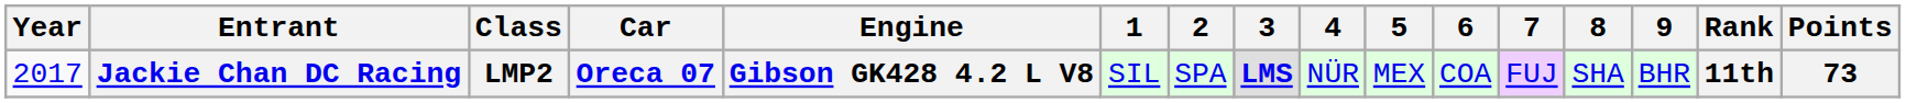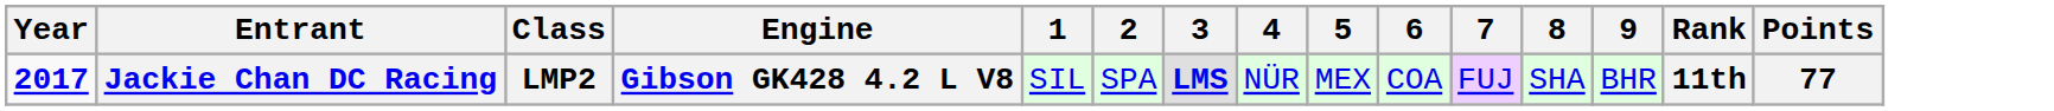 <table class="wikitable" style="text-align:center; font-size:85%">
 <tr>
 <th>Year</th>
 <th>Entrant</th>
 <th>Class</th>
-<th>Car</th>
 <th>Engine</th>
 <th>1</th>
 <th>2</th>
 <th>3</th>
 <th>4</th>
 <th>5</th>
 <th>6</th>
 <th>7</th>
 <th>8</th>
 <th>9</th>
 <th>Rank</th>
 <th>Points</th>
 </tr>
 <tr>
-<td><a href='#'>2017</a></td>
+<td><strong><a href='#'>2017</a></strong></td>
 <th nowrap><a href='#'>Jackie Chan DC Racing</a></th>
 <th>LMP2</th>
-<th nowrap><a href='#'>Oreca 07</a></th>
 <th nowrap><a href='#'>Gibson</a> GK428 4.2 L V8</th>
 <td style="background:#DFFFDF;"><a href='#'>SIL</a><br></td>
 <td style="background:#DFFFDF;"><a href='#'>SPA</a><br></td>
 <td style="background:#DFDFDF;"><strong><a href='#'>LMS</a><br></strong></td>
 <td style="background:#DFFFDF;"><a href='#'>NÜR</a><br></td>
 <td style="background:#DFFFDF;"><a href='#'>MEX</a><br></td>
 <td style="background:#DFFFDF;"><a href='#'>COA</a><br></td>
 <td style="background:#EFCFFF;"><a href='#'>FUJ</a><br></td>
 <td style="background:#DFFFDF;"><a href='#'>SHA</a><br></td>
 <td style="background:#DFFFDF;"><a href='#'>BHR</a><br></td>
 <th>11th</th>
-<th>73</th>
+<th>77</th>
 </tr>
 </table>
